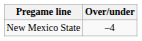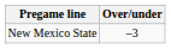 <table class="wikitable" style="margin-right: auto; margin-right: auto; border: none;">
 <tr align="center">
 <th style=>Pregame line</th>
 <th style=>Over/under</th>
 </tr>
 <tr align="center">
 <td>New Mexico State</td>
-<td>–4</td>
+<td>–3</td>
 </tr>
 </table>
